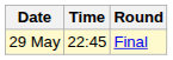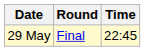 <table class="wikitable">
 <tr>
 <th>Date</th>
+<th>Round</th>
 <th>Time</th>
-<th>Round</th>
 </tr>
 <tr style=background:lemonchiffon>
 <td>29 May</td>
+<td><a href='#'>Final</a></td>
 <td>22:45</td>
-<td><a href='#'>Final</a></td>
 </tr>
 </table>
